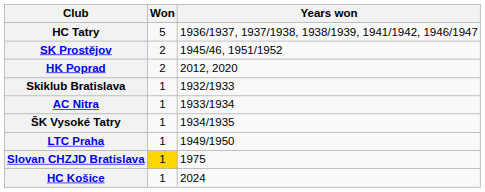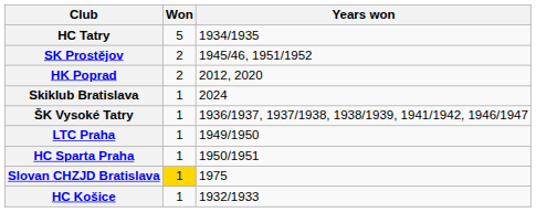 <table class="wikitable plainrowheaders sortable">
 <tr>
 <th scope=col>Club</th>
 <th scope=col>Won</th>
 <th scope=col>Years won</th>
 </tr>
 <tr>
 <th scope=row> HC Tatry</th>
 <td align=center>5</td>
-<td>1936/1937, 1937/1938, 1938/1939, 1941/1942, 1946/1947</td>
+<td>1934/1935</td>
 </tr>
 <tr>
 <th scope=row>  <a href='#'>SK Prostějov</a></th>
 <td align=center>2</td>
 <td>1945/46, 1951/1952</td>
 </tr>
 <tr>
 <th scope=row>  <a href='#'>HK Poprad</a></th>
 <td align=center>2</td>
 <td>2012, 2020</td>
 </tr>
 <tr>
 <th scope=row>  Skiklub Bratislava</th>
 <td align=center>1</td>
-<td>1932/1933</td>
-</tr>
-<tr>
-<th scope=row>  <a href='#'>AC Nitra</a></th>
-<td align=center>1</td>
-<td>1933/1934</td>
+<td>2024</td>
 </tr>
 <tr>
 <th scope=row> ŠK Vysoké Tatry</th>
 <td align=center>1</td>
-<td>1934/1935</td>
+<td>1936/1937, 1937/1938, 1938/1939, 1941/1942, 1946/1947</td>
 </tr>
 <tr>
 <th scope=row>  <a href='#'>LTC Praha</a></th>
 <td align=center>1</td>
 <td>1949/1950</td>
+</tr>
+<tr>
+<th scope=row>  <a href='#'>HC Sparta Praha</a></th>
+<td align=center>1</td>
+<td>1950/1951</td>
 </tr>
 <tr>
 <th scope=row>  <a href='#'>Slovan CHZJD Bratislava</a></th>
 <td align=center style="background: gold;">1</td>
 <td>1975</td>
 </tr>
 <tr>
 <th scope=row>  <a href='#'>HC Košice</a></th>
 <td align=center>1</td>
-<td>2024</td>
+<td>1932/1933</td>
 </tr>
 </table>
